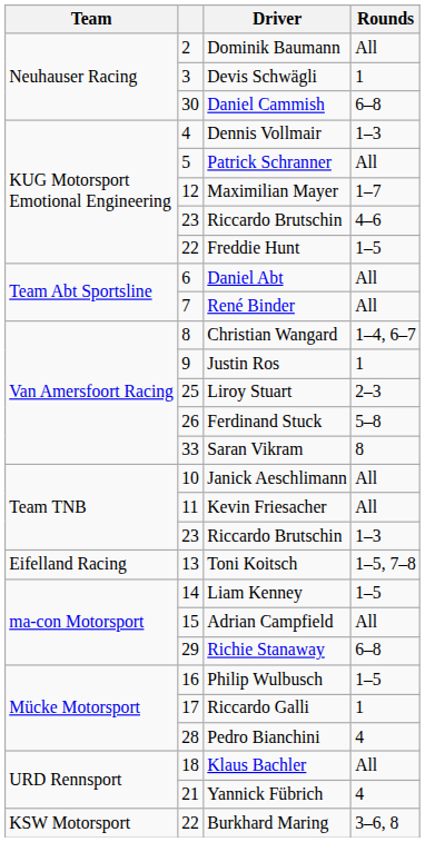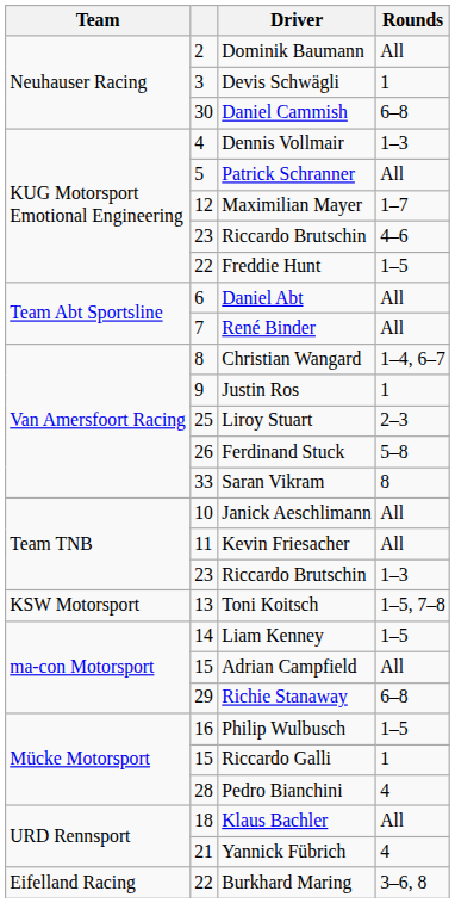 <table class="wikitable" style="font-size: 85%;">
 <tr>
 <th>Team</th>
 <th></th>
 <th>Driver</th>
 <th>Rounds</th>
 </tr>
 <tr>
 <td rowspan=3> Neuhauser Racing</td>
 <td>2</td>
 <td> Dominik Baumann</td>
 <td>All</td>
 </tr>
 <tr>
 <td>3</td>
 <td> Devis Schwägli</td>
 <td>1</td>
 </tr>
 <tr>
 <td>30</td>
 <td> <a href='#'>Daniel Cammish</a></td>
 <td>6–8</td>
 </tr>
 <tr>
 <td rowspan=5> KUG Motorsport<br> Emotional Engineering</td>
 <td>4</td>
 <td> Dennis Vollmair</td>
 <td>1–3</td>
 </tr>
 <tr>
 <td>5</td>
 <td> <a href='#'>Patrick Schranner</a></td>
 <td>All</td>
 </tr>
 <tr>
 <td>12</td>
 <td> Maximilian Mayer</td>
 <td>1–7</td>
 </tr>
 <tr>
 <td>23</td>
 <td> Riccardo Brutschin</td>
 <td>4–6</td>
 </tr>
 <tr>
 <td>22</td>
 <td> Freddie Hunt</td>
 <td>1–5</td>
 </tr>
 <tr>
 <td rowspan=2> <a href='#'>Team Abt Sportsline</a></td>
 <td>6</td>
 <td> <a href='#'>Daniel Abt</a></td>
 <td>All</td>
 </tr>
 <tr>
 <td>7</td>
 <td> <a href='#'>René Binder</a></td>
 <td>All</td>
 </tr>
 <tr>
 <td rowspan=5> <a href='#'>Van Amersfoort Racing</a></td>
 <td>8</td>
 <td> Christian Wangard</td>
 <td>1–4, 6–7</td>
 </tr>
 <tr>
 <td>9</td>
 <td> Justin Ros</td>
 <td>1</td>
 </tr>
 <tr>
 <td>25</td>
 <td> Liroy Stuart</td>
 <td>2–3</td>
 </tr>
 <tr>
 <td>26</td>
 <td> Ferdinand Stuck</td>
 <td>5–8</td>
 </tr>
 <tr>
 <td>33</td>
 <td> Saran Vikram</td>
 <td>8</td>
 </tr>
 <tr>
 <td rowspan=3> Team TNB</td>
 <td>10</td>
 <td> Janick Aeschlimann</td>
 <td>All</td>
 </tr>
 <tr>
 <td>11</td>
 <td> Kevin Friesacher</td>
 <td>All</td>
 </tr>
 <tr>
 <td>23</td>
 <td> Riccardo Brutschin</td>
 <td>1–3</td>
 </tr>
 <tr>
-<td> Eifelland Racing</td>
+<td> KSW Motorsport</td>
 <td>13</td>
 <td> Toni Koitsch</td>
 <td>1–5, 7–8</td>
 </tr>
 <tr>
 <td rowspan=3> <a href='#'>ma-con Motorsport</a></td>
 <td>14</td>
 <td> Liam Kenney</td>
 <td>1–5</td>
 </tr>
 <tr>
 <td>15</td>
 <td> Adrian Campfield</td>
 <td>All</td>
 </tr>
 <tr>
 <td>29</td>
 <td> <a href='#'>Richie Stanaway</a></td>
 <td>6–8</td>
 </tr>
 <tr>
 <td rowspan=3> <a href='#'>Mücke Motorsport</a></td>
 <td>16</td>
 <td> Philip Wulbusch</td>
 <td>1–5</td>
 </tr>
 <tr>
-<td>17</td>
+<td>15</td>
 <td> Riccardo Galli</td>
 <td>1</td>
 </tr>
 <tr>
 <td>28</td>
 <td> Pedro Bianchini</td>
 <td>4</td>
 </tr>
 <tr>
 <td rowspan=2> URD Rennsport</td>
 <td>18</td>
 <td> <a href='#'>Klaus Bachler</a></td>
 <td>All</td>
 </tr>
 <tr>
 <td>21</td>
 <td> Yannick Fübrich</td>
 <td>4</td>
 </tr>
 <tr>
-<td> KSW Motorsport</td>
+<td> Eifelland Racing</td>
 <td>22</td>
 <td> Burkhard Maring</td>
 <td>3–6, 8</td>
 </tr>
 </table>
